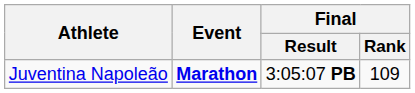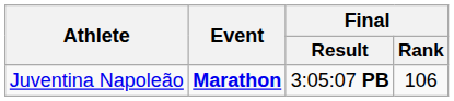 <table class="wikitable" style="font-size:90%">
 <tr>
 <th rowspan="2">Athlete</th>
 <th rowspan="2">Event</th>
 <th colspan="2">Final</th>
 </tr>
 <tr style="font-size:95%">
 <th>Result</th>
 <th>Rank</th>
 </tr>
 <tr align=center>
 <td align=left><a href='#'>Juventina Napoleão</a></td>
 <td align=left><strong><a href='#'>Marathon</a></strong></td>
 <td>3:05:07 <strong>PB</strong></td>
-<td>109</td>
+<td>106</td>
 </tr>
 </table>
